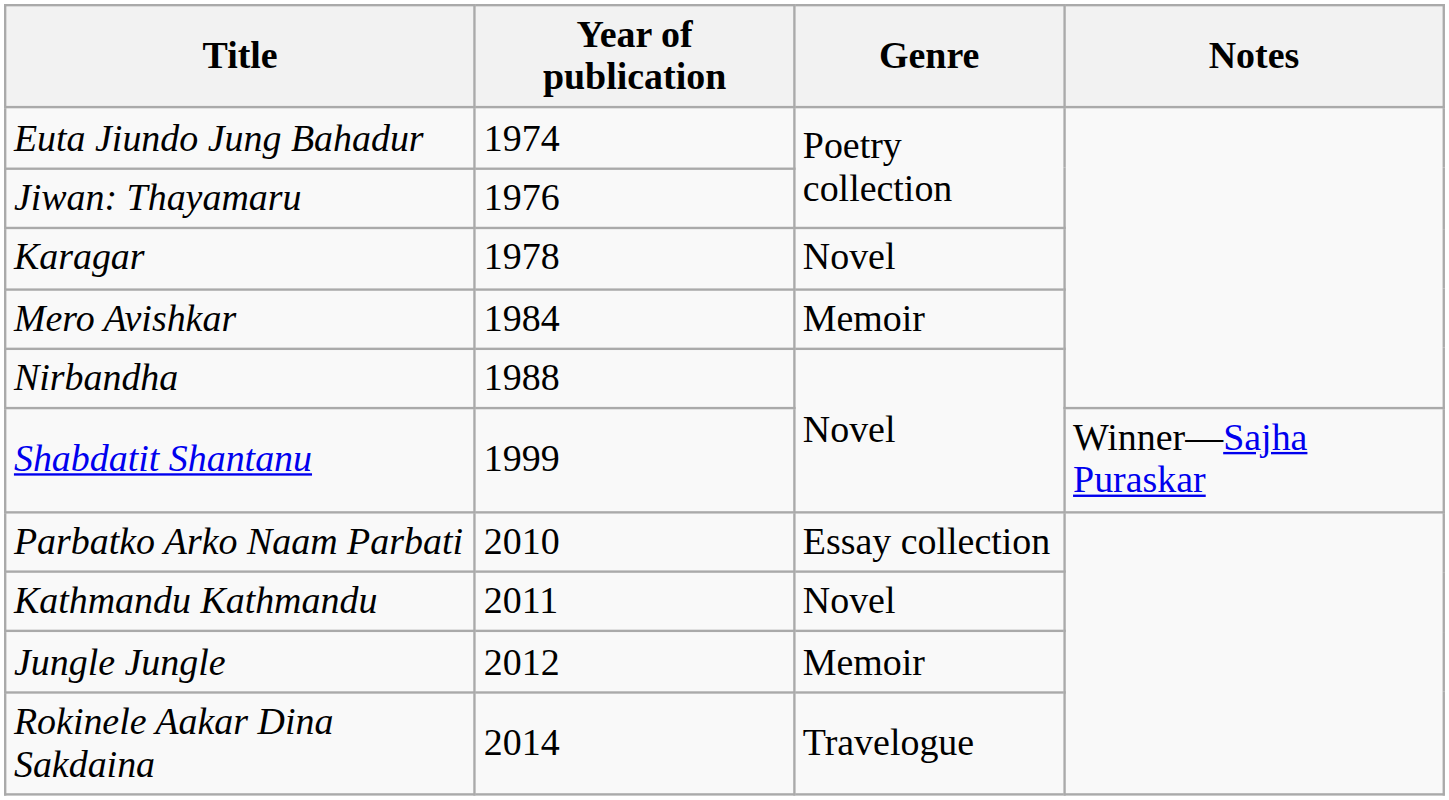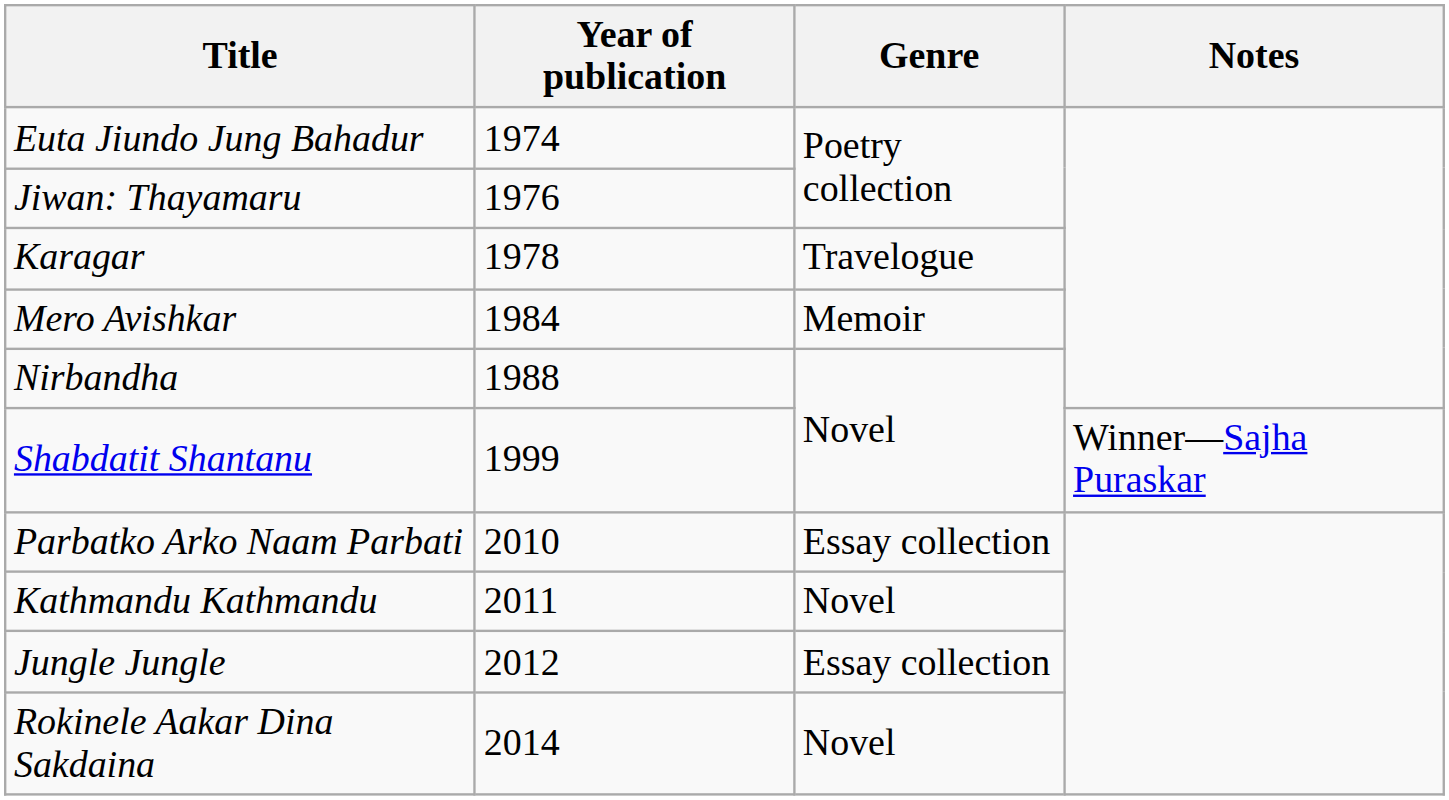 <table class="wikitable">
 <tr>
 <th>Title</th>
 <th>Year of publication</th>
 <th>Genre</th>
 <th>Notes</th>
 </tr>
 <tr>
 <td><em>Euta Jiundo Jung Bahadur</em></td>
 <td>1974</td>
 <td rowspan="2">Poetry collection</td>
 <td rowspan="5"></td>
 </tr>
 <tr>
 <td><em>Jiwan: Thayamaru</em></td>
 <td>1976</td>
 </tr>
 <tr>
 <td><em>Karagar</em></td>
 <td>1978</td>
-<td>Novel</td>
+<td>Travelogue</td>
 </tr>
 <tr>
 <td><em>Mero Avishkar</em></td>
 <td>1984</td>
 <td>Memoir</td>
 </tr>
 <tr>
 <td><em>Nirbandha</em></td>
 <td>1988</td>
 <td rowspan="2">Novel</td>
 </tr>
 <tr>
 <td><em><a href='#'>Shabdatit Shantanu</a></em></td>
 <td>1999</td>
 <td>Winner—<a href='#'>Sajha Puraskar</a></td>
 </tr>
 <tr>
 <td><em>Parbatko Arko Naam Parbati</em></td>
 <td>2010</td>
 <td>Essay collection</td>
 <td rowspan="4"></td>
 </tr>
 <tr>
 <td><em>Kathmandu Kathmandu</em></td>
 <td>2011</td>
 <td>Novel</td>
 </tr>
 <tr>
 <td><em>Jungle Jungle</em></td>
 <td>2012</td>
-<td>Memoir</td>
+<td>Essay collection</td>
 </tr>
 <tr>
 <td><em>Rokinele Aakar Dina Sakdaina</em></td>
 <td>2014</td>
-<td>Travelogue</td>
+<td>Novel</td>
 </tr>
 </table>
